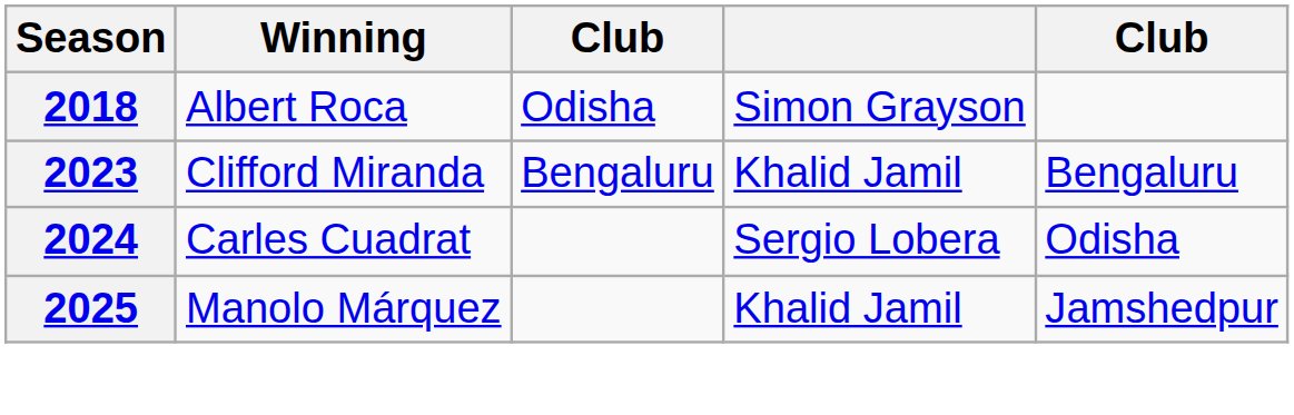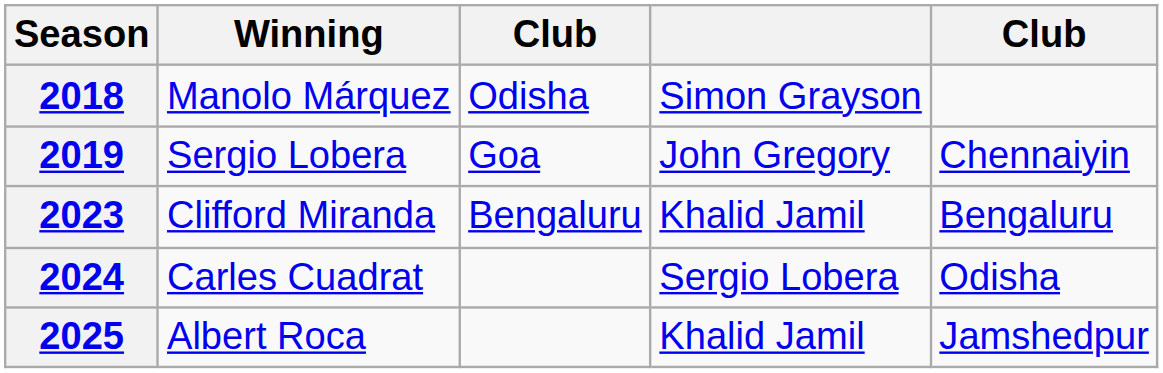 <table class="sortable plainrowheaders wikitable">
 <tr>
 <th scope=col>Season</th>
 <th scope=col>Winning </th>
 <th scope=col>Club</th>
 <th scope=col></th>
 <th scope=col>Club</th>
 </tr>
 <tr>
 <th scope=row style=text-align:center><a href='#'>2018</a></th>
-<td> <a href='#'>Albert Roca</a></td>
+<td> <a href='#'>Manolo Márquez</a></td>
 <td><a href='#'>Odisha</a></td>
 <td> <a href='#'>Simon Grayson</a></td>
 <td></td>
+</tr>
+<tr>
+<th scope=row style=text-align:center><a href='#'>2019</a></th>
+<td> <a href='#'>Sergio Lobera</a></td>
+<td><a href='#'>Goa</a></td>
+<td> <a href='#'>John Gregory</a></td>
+<td><a href='#'>Chennaiyin</a></td>
 </tr>
 <tr>
 <th scope=row style=text-align:center><a href='#'>2023</a></th>
 <td> <a href='#'>Clifford Miranda</a></td>
 <td><a href='#'>Bengaluru</a></td>
 <td> <a href='#'>Khalid Jamil</a></td>
 <td><a href='#'>Bengaluru</a></td>
 </tr>
 <tr>
 <th scope=row style=text-align:center><a href='#'>2024</a></th>
 <td> <a href='#'>Carles Cuadrat</a></td>
 <td></td>
 <td> <a href='#'>Sergio Lobera</a></td>
 <td><a href='#'>Odisha</a></td>
 </tr>
 <tr>
 <th scope=row style=text-align:center><a href='#'>2025</a></th>
-<td> <a href='#'>Manolo Márquez</a></td>
+<td> <a href='#'>Albert Roca</a></td>
 <td></td>
 <td> <a href='#'>Khalid Jamil</a></td>
 <td><a href='#'>Jamshedpur</a></td>
 </tr>
 </table>
